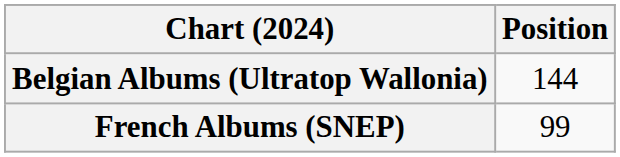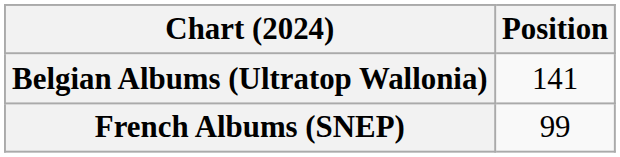 <table class="wikitable sortable plainrowheaders" style="text-align:center">
 <tr>
 <th scope="col">Chart (2024)</th>
 <th scope="col">Position</th>
 </tr>
 <tr>
 <th scope="row">Belgian Albums (Ultratop Wallonia)</th>
-<td>144</td>
+<td>141</td>
 </tr>
 <tr>
 <th scope="row">French Albums (SNEP)</th>
 <td>99</td>
 </tr>
 </table>
